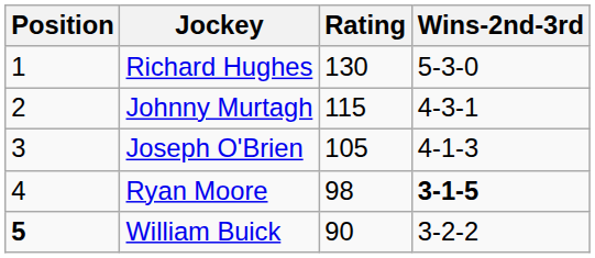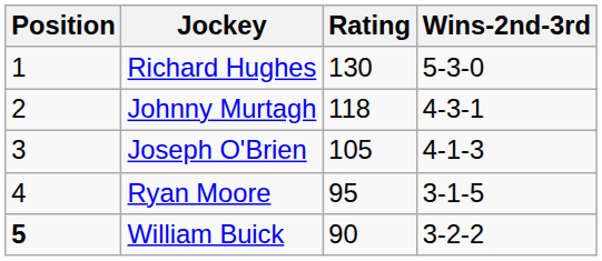 <table class="wikitable">
 <tr>
 <th>Position</th>
 <th>Jockey</th>
 <th>Rating</th>
 <th>Wins-2nd-3rd</th>
 </tr>
 <tr>
 <td>1</td>
 <td><a href='#'>Richard Hughes</a></td>
 <td>130</td>
 <td>5-3-0</td>
 </tr>
 <tr>
 <td>2</td>
 <td><a href='#'>Johnny Murtagh</a></td>
-<td>115</td>
+<td>118</td>
 <td>4-3-1</td>
 </tr>
 <tr>
 <td>3</td>
 <td><a href='#'>Joseph O'Brien</a></td>
 <td>105</td>
 <td>4-1-3</td>
 </tr>
 <tr>
 <td>4</td>
 <td><a href='#'>Ryan Moore</a></td>
-<td>98</td>
-<td><strong>3-1-5</strong></td>
+<td>95</td>
+<td>3-1-5</td>
 </tr>
 <tr>
 <td><strong>5</strong></td>
 <td><a href='#'>William Buick</a></td>
 <td>90</td>
 <td>3-2-2</td>
 </tr>
 </table>
